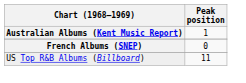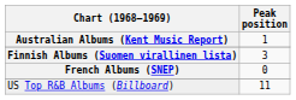 <table class="wikitable sortable plainrowheaders" style="text-align:center">
 <tr>
 <th>Chart (1968–1969)</th>
 <th>Peak<br>position</th>
 </tr>
 <tr>
 <th scope="row">Australian Albums (<a href='#'>Kent Music Report</a>)</th>
 <td>1</td>
 </tr>
 <tr>
+</tr>
+<tr>
+<th scope="row">Finnish Albums (<a href='#'>Suomen virallinen lista</a>)</th>
+<td>3</td>
 </tr>
 <tr>
 <th scope="row">French Albums (<a href='#'>SNEP</a>)</th>
 <td>0</td>
 </tr>
 <tr>
 </tr>
 <tr>
 </tr>
 <tr>
 </tr>
 <tr>
 </tr>
 <tr>
 <td style="background:#efefef; text-align:left;">US <a href='#'>Top R&B Albums</a> (<a href='#'><em>Billboard</em></a>)</td>
 <td style="text-align:center;">11</td>
 </tr>
 </table>
